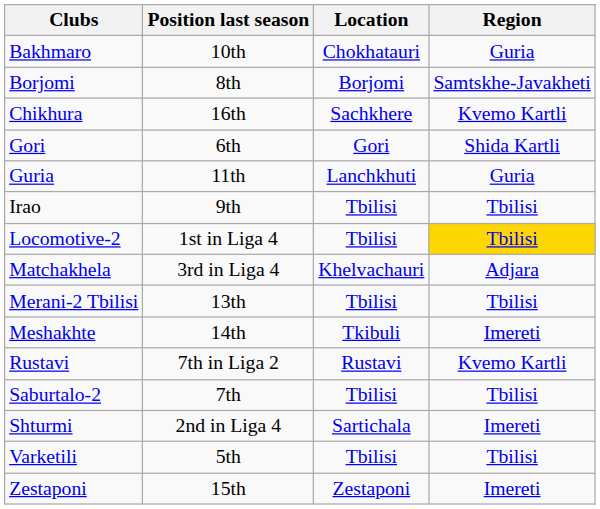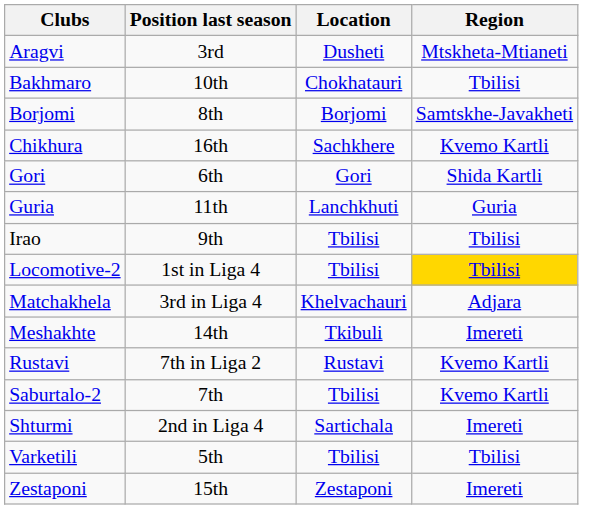 <table class="wikitable sortable" style="text-align:center;">
 <tr>
 <th>Clubs</th>
 <th>Position last season</th>
 <th>Location</th>
 <th>Region</th>
 </tr>
 <tr>
+<td style="text-align:left;"><a href='#'>Aragvi</a></td>
+<td>3rd</td>
+<td><a href='#'>Dusheti</a></td>
+<td><a href='#'>Mtskheta-Mtianeti</a></td>
+</tr>
+<tr>
 <td style="text-align:left;"><a href='#'>Bakhmaro</a></td>
 <td>10th</td>
 <td><a href='#'>Chokhatauri</a></td>
-<td><a href='#'>Guria</a></td>
+<td><a href='#'>Tbilisi</a></td>
 </tr>
 <tr>
 <td style="text-align:left;"><a href='#'>Borjomi</a></td>
 <td>8th</td>
 <td><a href='#'>Borjomi</a></td>
 <td><a href='#'>Samtskhe-Javakheti</a></td>
 </tr>
 <tr>
 <td style="text-align:left;"><a href='#'>Chikhura</a></td>
 <td>16th</td>
 <td><a href='#'>Sachkhere</a></td>
 <td><a href='#'>Kvemo Kartli</a></td>
 </tr>
 <tr>
 <td style="text-align:left;"><a href='#'>Gori</a></td>
 <td>6th</td>
 <td><a href='#'>Gori</a></td>
 <td><a href='#'>Shida Kartli</a></td>
 </tr>
 <tr>
 <td style="text-align:left;"><a href='#'>Guria</a></td>
 <td>11th</td>
 <td><a href='#'>Lanchkhuti</a></td>
 <td><a href='#'>Guria</a></td>
 </tr>
 <tr>
 <td style="text-align:left;">Irao </td>
 <td>9th</td>
 <td><a href='#'>Tbilisi</a></td>
 <td><a href='#'>Tbilisi</a></td>
 </tr>
 <tr>
 <td style="text-align:left;"><a href='#'>Locomotive-2</a></td>
 <td>1st in Liga 4</td>
 <td><a href='#'>Tbilisi</a></td>
 <td style="background: gold;"><a href='#'>Tbilisi</a></td>
 </tr>
 <tr>
 <td style="text-align:left;"><a href='#'>Matchakhela</a></td>
 <td>3rd in Liga 4</td>
 <td><a href='#'>Khelvachauri</a></td>
 <td><a href='#'>Adjara</a></td>
 </tr>
 <tr>
-<td style="text-align:left;"><a href='#'>Merani-2 Tbilisi</a></td>
-<td>13th</td>
-<td><a href='#'>Tbilisi</a></td>
-<td><a href='#'>Tbilisi</a></td>
-</tr>
-<tr>
 <td style="text-align:left;"><a href='#'>Meshakhte</a></td>
 <td>14th</td>
 <td><a href='#'>Tkibuli</a></td>
 <td><a href='#'>Imereti</a></td>
 </tr>
 <tr>
 <td style="text-align:left;"><a href='#'>Rustavi</a></td>
 <td>7th in Liga 2</td>
 <td><a href='#'>Rustavi</a></td>
 <td><a href='#'>Kvemo Kartli</a></td>
 </tr>
 <tr>
 <td style="text-align:left;"><a href='#'>Saburtalo-2</a></td>
 <td>7th</td>
 <td><a href='#'>Tbilisi</a></td>
-<td><a href='#'>Tbilisi</a></td>
+<td><a href='#'>Kvemo Kartli</a></td>
 </tr>
 <tr>
 <td style="text-align:left;"><a href='#'>Shturmi</a></td>
 <td>2nd in Liga 4</td>
 <td><a href='#'>Sartichala</a></td>
 <td><a href='#'>Imereti</a></td>
 </tr>
 <tr>
 <td style="text-align:left;"><a href='#'>Varketili</a></td>
 <td>5th</td>
 <td><a href='#'>Tbilisi</a></td>
 <td><a href='#'>Tbilisi</a></td>
 </tr>
 <tr>
 <td style="text-align:left;"><a href='#'>Zestaponi</a></td>
 <td>15th</td>
 <td><a href='#'>Zestaponi</a></td>
 <td><a href='#'>Imereti</a></td>
 </tr>
 </table>
